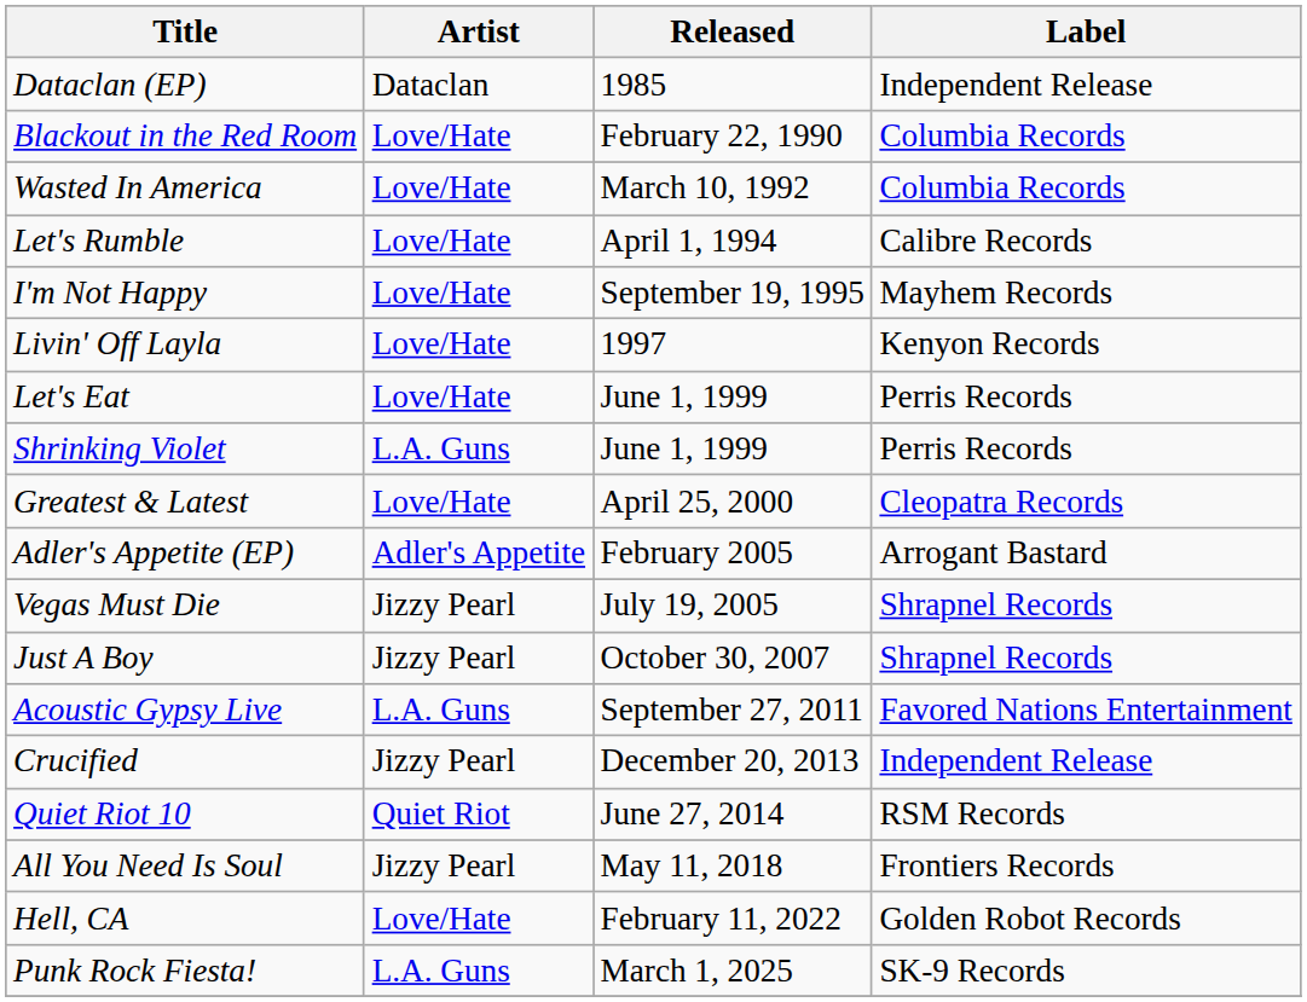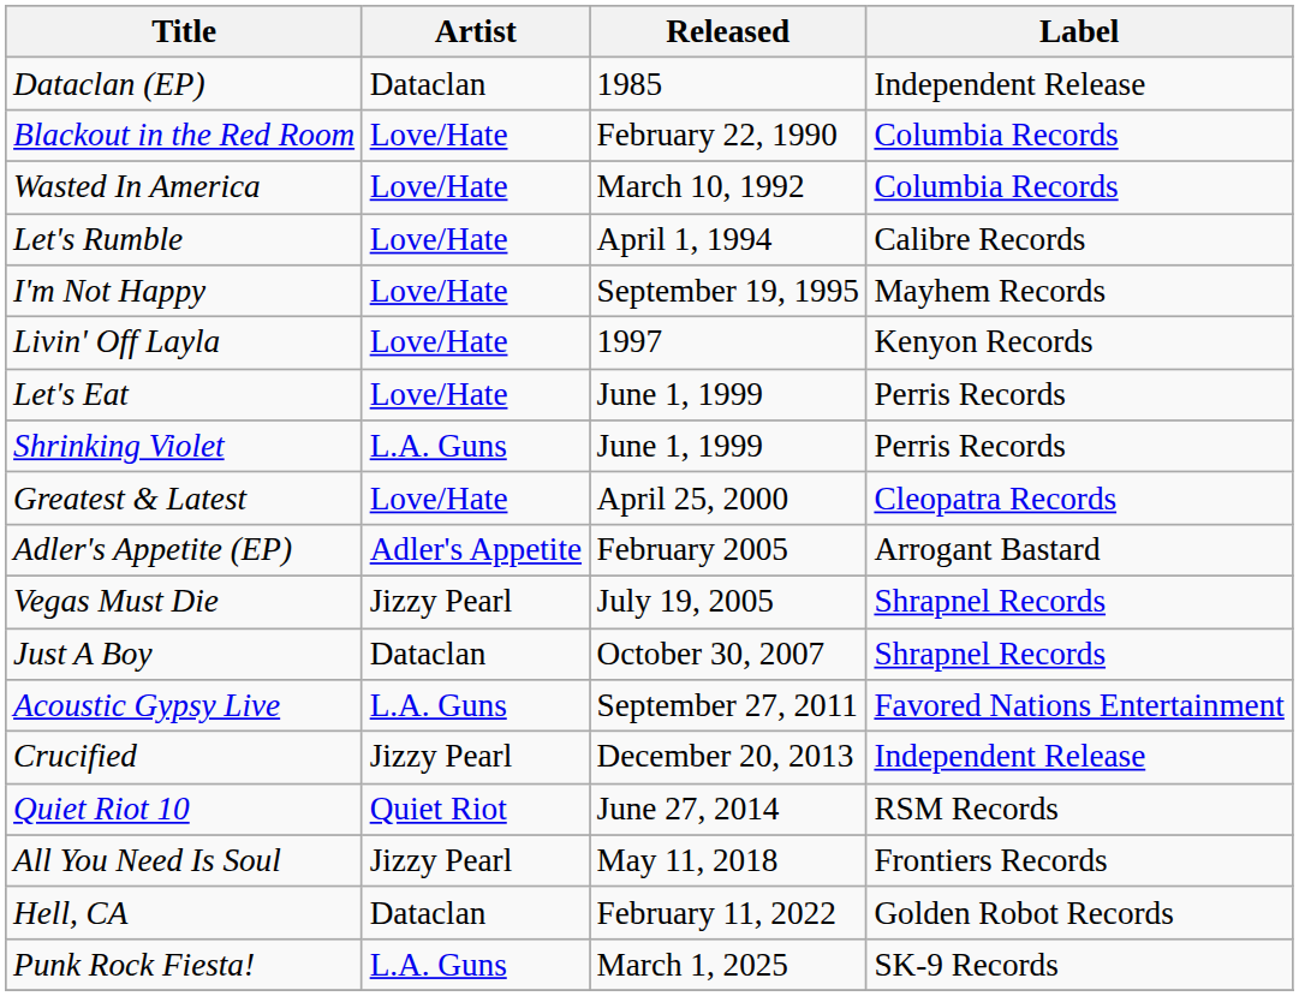 <table class="wikitable">
 <tr>
 <th>Title</th>
 <th>Artist</th>
 <th>Released</th>
 <th>Label</th>
 </tr>
 <tr>
 <td><em>Dataclan (EP)</em></td>
 <td>Dataclan</td>
 <td>1985</td>
 <td>Independent Release</td>
 </tr>
 <tr>
 <td><em><a href='#'>Blackout in the Red Room</a></em></td>
 <td><a href='#'>Love/Hate</a></td>
 <td>February 22, 1990</td>
 <td><a href='#'>Columbia Records</a></td>
 </tr>
 <tr>
 <td><em>Wasted In America</em></td>
 <td><a href='#'>Love/Hate</a></td>
 <td>March 10, 1992</td>
 <td><a href='#'>Columbia Records</a></td>
 </tr>
 <tr>
 <td><em>Let's Rumble</em></td>
 <td><a href='#'>Love/Hate</a></td>
 <td>April 1, 1994</td>
 <td>Calibre Records</td>
 </tr>
 <tr>
 <td><em>I'm Not Happy</em></td>
 <td><a href='#'>Love/Hate</a></td>
 <td>September 19, 1995</td>
 <td>Mayhem Records</td>
 </tr>
 <tr>
 <td><em>Livin' Off Layla</em></td>
 <td><a href='#'>Love/Hate</a></td>
 <td>1997</td>
 <td>Kenyon Records</td>
 </tr>
 <tr>
 <td><em>Let's Eat</em></td>
 <td><a href='#'>Love/Hate</a></td>
 <td>June 1, 1999</td>
 <td>Perris Records</td>
 </tr>
 <tr>
 <td><em><a href='#'>Shrinking Violet</a></em></td>
 <td><a href='#'>L.A. Guns</a></td>
 <td>June 1, 1999</td>
 <td>Perris Records</td>
 </tr>
 <tr>
 <td><em>Greatest & Latest</em></td>
 <td><a href='#'>Love/Hate</a></td>
 <td>April 25, 2000</td>
 <td><a href='#'>Cleopatra Records</a></td>
 </tr>
 <tr>
 <td><em>Adler's Appetite (EP)</em></td>
 <td><a href='#'>Adler's Appetite</a></td>
 <td>February 2005</td>
 <td>Arrogant Bastard</td>
 </tr>
 <tr>
 <td><em>Vegas Must Die</em></td>
 <td>Jizzy Pearl</td>
 <td>July 19, 2005</td>
 <td><a href='#'>Shrapnel Records</a></td>
 </tr>
 <tr>
 <td><em>Just A Boy</em></td>
-<td>Jizzy Pearl</td>
+<td>Dataclan</td>
 <td>October 30, 2007</td>
 <td><a href='#'>Shrapnel Records</a></td>
 </tr>
 <tr>
 <td><em><a href='#'>Acoustic Gypsy Live</a></em></td>
 <td><a href='#'>L.A. Guns</a></td>
 <td>September 27, 2011</td>
 <td><a href='#'>Favored Nations Entertainment</a></td>
 </tr>
 <tr>
 <td><em>Crucified</em></td>
 <td>Jizzy Pearl</td>
 <td>December 20, 2013</td>
 <td><a href='#'>Independent Release</a></td>
 </tr>
 <tr>
 <td><em><a href='#'>Quiet Riot 10</a></em></td>
 <td><a href='#'>Quiet Riot</a></td>
 <td>June 27, 2014</td>
 <td>RSM Records</td>
 </tr>
 <tr>
 <td><em>All You Need Is Soul</em></td>
 <td>Jizzy Pearl</td>
 <td>May 11, 2018</td>
 <td>Frontiers Records</td>
 </tr>
 <tr>
 <td><em>Hell, CA</em></td>
-<td><a href='#'>Love/Hate</a></td>
+<td>Dataclan</td>
 <td>February 11, 2022</td>
 <td>Golden Robot Records</td>
 </tr>
 <tr>
 <td><em>Punk Rock Fiesta!</em></td>
 <td><a href='#'>L.A. Guns</a></td>
 <td>March 1, 2025</td>
 <td>SK-9 Records</td>
 </tr>
 <tr>
 </tr>
 </table>
